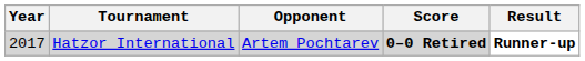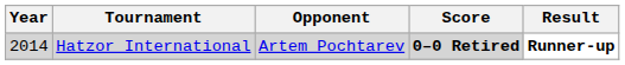 <table class="sortable wikitable" style="font-size: 90%;">
 <tr>
 <th>Year</th>
 <th>Tournament</th>
 <th>Opponent</th>
 <th>Score</th>
 <th>Result</th>
 </tr>
 <tr style="background:#D5D5D5">
-<td align="center">2017</td>
+<td align="center">2014</td>
 <td align="left"><a href='#'>Hatzor International</a></td>
 <td align="left"> <a href='#'>Artem Pochtarev</a></td>
 <td align="left"><strong>0–0 Retired</strong></td>
 <td style="text-align:left; background:white"> <strong>Runner-up</strong></td>
 </tr>
 </table>
